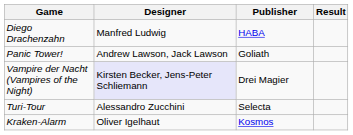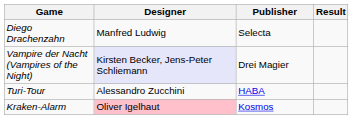 <table class="wikitable">
 <tr>
 <th style="width:140px;">Game</th>
 <th style="width:225px;">Designer</th>
 <th style="width:120px;">Publisher</th>
 <th>Result</th>
 </tr>
 <tr>
 <td><em>Diego Drachenzahn</em></td>
 <td>Manfred Ludwig</td>
-<td><a href='#'>HABA</a></td>
-<td></td>
-</tr>
-<tr>
-<td><em>Panic Tower!</em></td>
-<td>Andrew Lawson, Jack Lawson</td>
-<td>Goliath</td>
+<td>Selecta</td>
 <td></td>
 </tr>
 <tr>
 <td><em>Vampire der Nacht (Vampires of the Night)</em></td>
 <td style="background: lavender;">Kirsten Becker, Jens-Peter Schliemann</td>
 <td>Drei Magier</td>
 <td></td>
 </tr>
 <tr>
 <td><em>Turi-Tour</em></td>
 <td>Alessandro Zucchini</td>
-<td>Selecta</td>
+<td><a href='#'>HABA</a></td>
 <td></td>
 </tr>
 <tr>
 <td><em>Kraken-Alarm</em></td>
-<td>Oliver Igelhaut</td>
+<td style="background: pink;">Oliver Igelhaut</td>
 <td><a href='#'>Kosmos</a></td>
 <td></td>
 </tr>
 </table>
